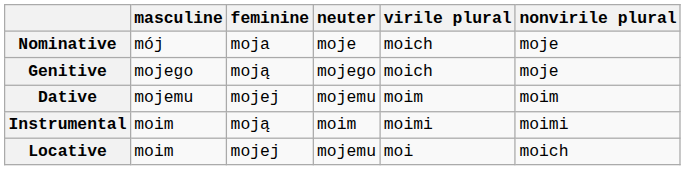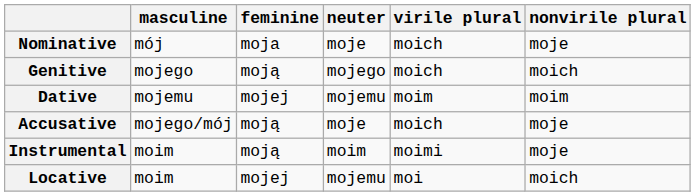 <table class="wikitable mw-collapsible mw-collapsed">
 <tr>
 <th></th>
 <th>masculine</th>
 <th>feminine</th>
 <th>neuter</th>
 <th>virile plural</th>
 <th>nonvirile plural</th>
 </tr>
 <tr>
 <th>Nominative</th>
 <td>mój</td>
 <td>moja</td>
 <td>moje</td>
 <td>moich</td>
 <td>moje</td>
 </tr>
 <tr>
 <th>Genitive</th>
 <td>mojego</td>
 <td>moją</td>
 <td>mojego</td>
 <td>moich</td>
-<td>moje</td>
+<td>moich</td>
 </tr>
 <tr>
 <th>Dative</th>
 <td>mojemu</td>
 <td>mojej</td>
 <td>mojemu</td>
 <td>moim</td>
 <td>moim</td>
 </tr>
 <tr>
+<th>Accusative</th>
+<td>mojego/mój</td>
+<td>moją</td>
+<td>moje</td>
+<td>moich</td>
+<td>moje</td>
+</tr>
+<tr>
 <th>Instrumental</th>
 <td>moim</td>
 <td>moją</td>
 <td>moim</td>
 <td>moimi</td>
-<td>moimi</td>
+<td>moje</td>
 </tr>
 <tr>
 <th>Locative</th>
 <td>moim</td>
 <td>mojej</td>
 <td>mojemu</td>
 <td>moi</td>
 <td>moich</td>
 </tr>
 </table>
